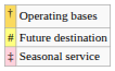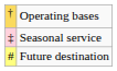 <table class="wikitable">
 <tr>
 <td style="background-color:#fada5e"><sup>†</sup></td>
 <td>Operating bases</td>
 </tr>
 <tr>
+<td style="background-color:#ffd1dc">‡</td>
+<td>Seasonal service</td>
+</tr>
+<tr>
 <td style="background-color:#ffff80">#</td>
 <td>Future destination</td>
 </tr>
-<tr>
-<td style="background-color:#ffd1dc">‡</td>
-<td>Seasonal service</td>
-</tr>
 </table>
